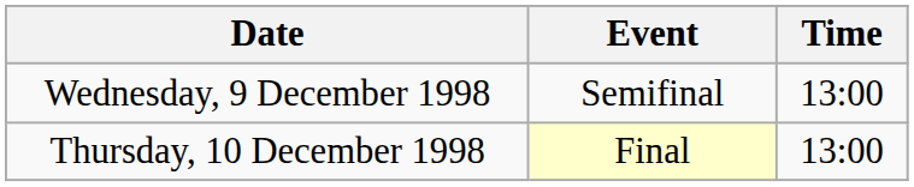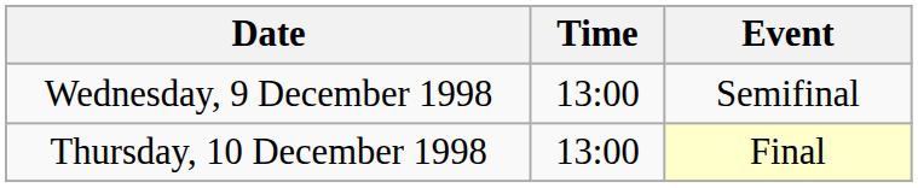 <table class = "wikitable" style="text-align:center;">
 <tr>
 <th width=220>Date</th>
+<th width=50>Time</th>
 <th width=100>Event</th>
-<th width=50>Time</th>
 </tr>
 <tr>
 <td>Wednesday, 9 December 1998</td>
+<td>13:00</td>
 <td>Semifinal</td>
-<td>13:00</td>
 </tr>
 <tr>
 <td>Thursday, 10 December 1998</td>
+<td>13:00</td>
 <td bgcolor=ffffcc>Final</td>
-<td>13:00</td>
 </tr>
 </table>
